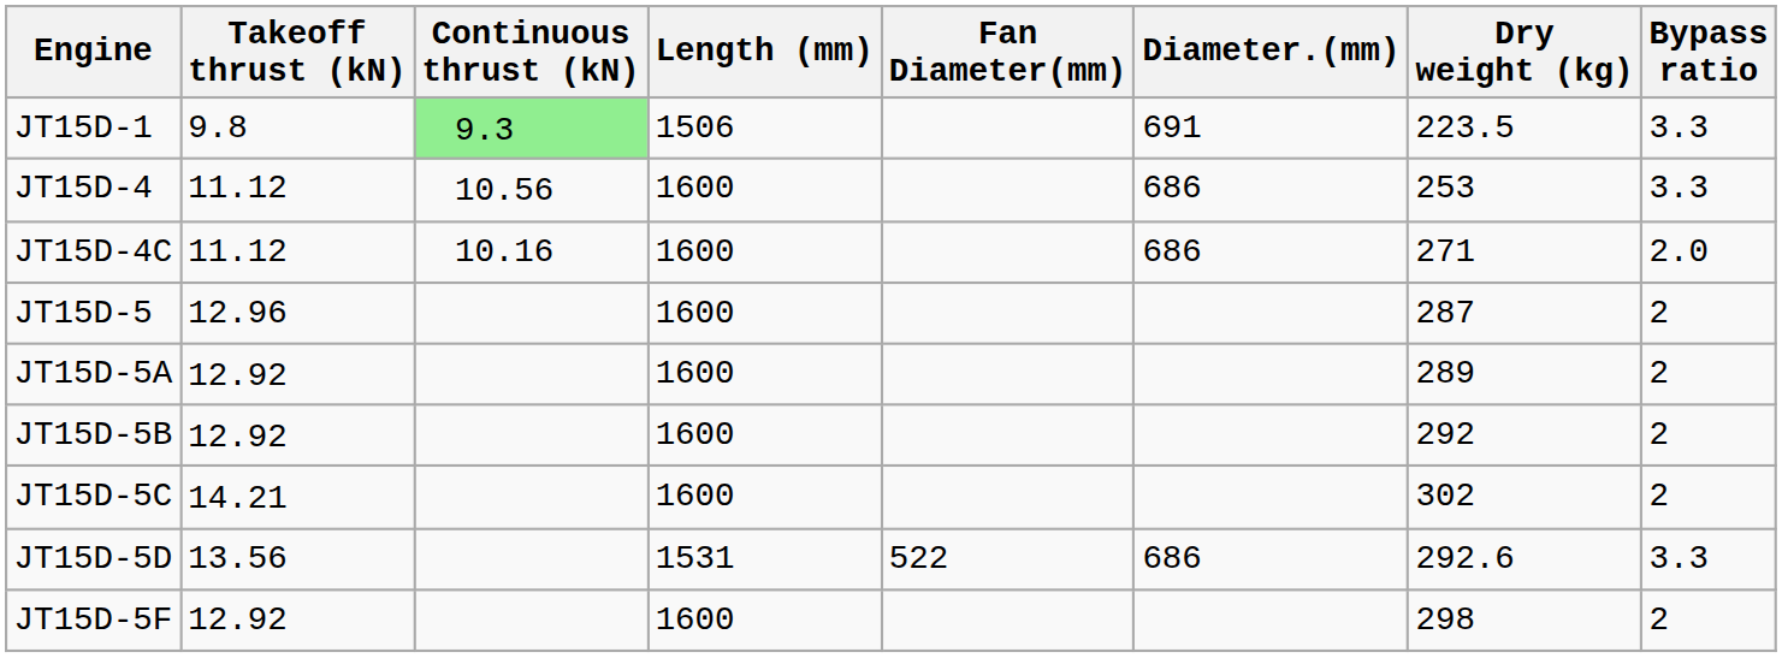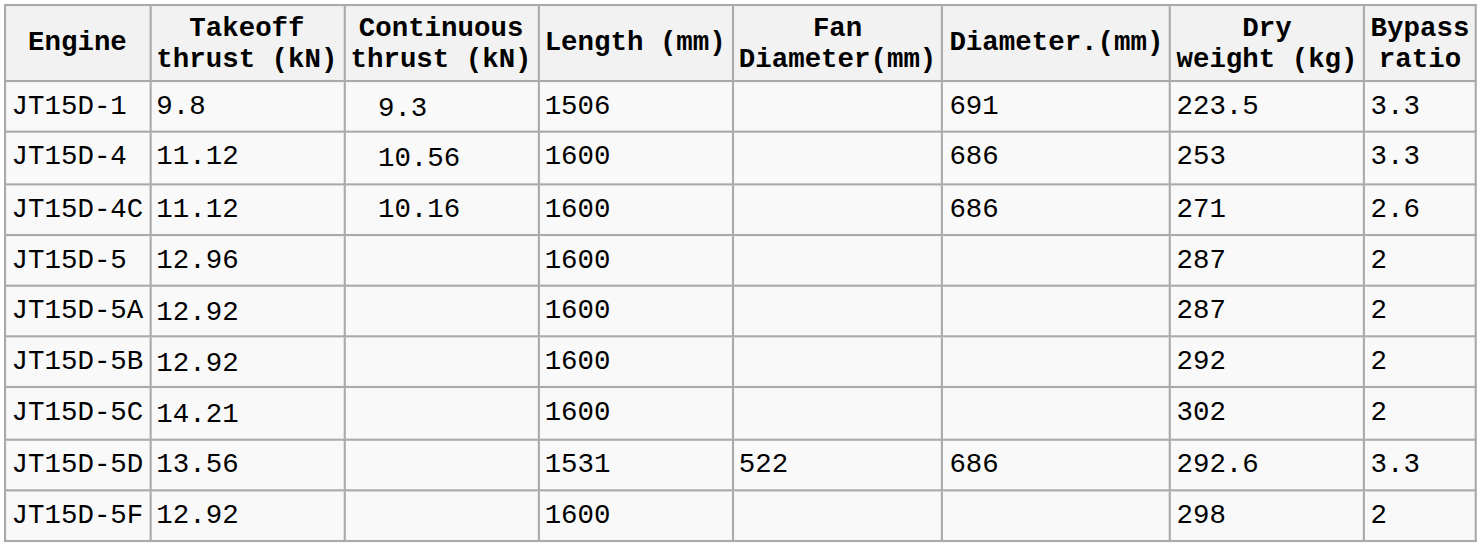 <table class="wikitable sortable">
 <tr>
 <th>Engine</th>
 <th>Takeoff <br>thrust (kN)</th>
 <th>Continuous <br>thrust (kN)</th>
 <th>Length (mm)</th>
 <th>Fan <br>Diameter(mm)</th>
 <th>Diameter.(mm)</th>
 <th>Dry <br>weight (kg)</th>
 <th>Bypass<br>ratio</th>
 </tr>
 <tr>
 <td>JT15D-1</td>
 <td>9.8</td>
-<td style="background: lightgreen;">　9.3</td>
+<td>　9.3</td>
 <td>1506</td>
 <td></td>
 <td>691</td>
 <td>223.5</td>
 <td>3.3</td>
 </tr>
 <tr>
 <td>JT15D-4</td>
 <td>11.12</td>
 <td>　10.56</td>
 <td>1600</td>
 <td></td>
 <td>686</td>
 <td>253</td>
 <td>3.3</td>
 </tr>
 <tr>
 <td>JT15D-4C</td>
 <td>11.12　</td>
 <td>　10.16</td>
 <td>1600</td>
 <td></td>
 <td>686</td>
 <td>271</td>
-<td>2.0</td>
+<td>2.6</td>
 </tr>
 <tr>
 <td>JT15D-5</td>
 <td>12.96　</td>
 <td></td>
 <td>1600</td>
 <td></td>
 <td></td>
 <td>287</td>
 <td>2</td>
 </tr>
 <tr>
 <td>JT15D-5A</td>
 <td>12.92　</td>
 <td></td>
 <td>1600</td>
 <td></td>
 <td></td>
-<td>289</td>
+<td>287</td>
 <td>2</td>
 </tr>
 <tr>
 <td>JT15D-5B</td>
 <td>12.92　</td>
 <td></td>
 <td>1600</td>
 <td></td>
 <td></td>
 <td>292</td>
 <td>2</td>
 </tr>
 <tr>
 <td>JT15D-5C</td>
 <td>14.21　</td>
 <td></td>
 <td>1600</td>
 <td></td>
 <td></td>
 <td>302</td>
 <td>2</td>
 </tr>
 <tr>
 <td>JT15D-5D</td>
 <td>13.56　</td>
 <td></td>
 <td>1531</td>
 <td>522</td>
 <td>686</td>
 <td>292.6</td>
 <td>3.3</td>
 </tr>
 <tr>
 <td>JT15D-5F</td>
 <td>12.92　</td>
 <td></td>
 <td>1600</td>
 <td></td>
 <td></td>
 <td>298</td>
 <td>2</td>
 </tr>
 </table>
